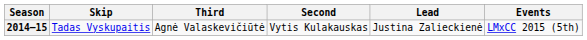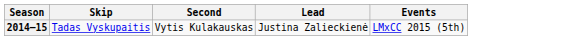 <table class="wikitable">
 <tr>
 <th scope="col">Season</th>
 <th scope="col">Skip</th>
-<th scope="col">Third</th>
 <th scope="col">Second</th>
 <th scope="col">Lead</th>
 <th scope="col">Events</th>
 </tr>
 <tr>
 <th scope="row">2014–15</th>
 <td><a href='#'>Tadas Vyskupaitis</a></td>
-<td>Agnė Valaskevičiūtė</td>
 <td>Vytis Kulakauskas</td>
 <td>Justina Zalieckienė</td>
 <td><a href='#'>LMxCC</a> 2015 (5th)</td>
 </tr>
 </table>
